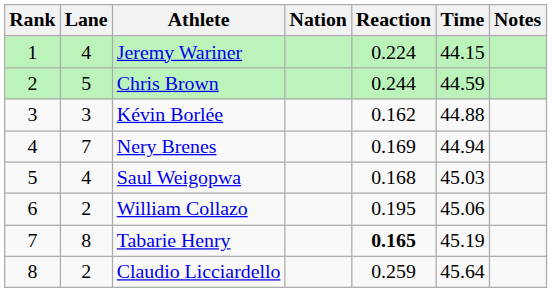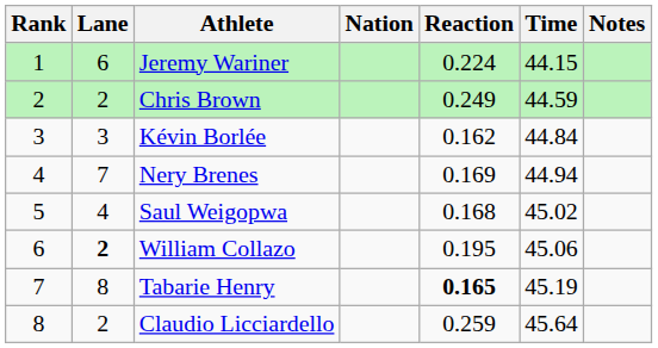 <table class="wikitable sortable" style="text-align:center">
 <tr>
 <th>Rank</th>
 <th>Lane</th>
 <th>Athlete</th>
 <th>Nation</th>
 <th>Reaction</th>
 <th>Time</th>
 <th>Notes</th>
 </tr>
 <tr bgcolor=bbf3bb>
 <td>1</td>
-<td>4</td>
+<td>6</td>
 <td align=left><a href='#'>Jeremy Wariner</a></td>
 <td align=left></td>
 <td>0.224</td>
 <td>44.15</td>
 <td></td>
 </tr>
 <tr bgcolor=bbf3bb>
 <td>2</td>
-<td>5</td>
+<td>2</td>
 <td align=left><a href='#'>Chris Brown</a></td>
 <td align=left></td>
-<td>0.244</td>
+<td>0.249</td>
 <td>44.59</td>
 <td></td>
 </tr>
 <tr>
 <td>3</td>
 <td>3</td>
 <td align=left><a href='#'>Kévin Borlée</a></td>
 <td align=left></td>
 <td>0.162</td>
-<td>44.88</td>
+<td>44.84</td>
 <td></td>
 </tr>
 <tr>
 <td>4</td>
 <td>7</td>
 <td align=left><a href='#'>Nery Brenes</a></td>
 <td align=left></td>
 <td>0.169</td>
 <td>44.94</td>
 <td></td>
 </tr>
 <tr>
 <td>5</td>
 <td>4</td>
 <td align=left><a href='#'>Saul Weigopwa</a></td>
 <td align=left></td>
 <td>0.168</td>
-<td>45.03</td>
+<td>45.02</td>
 <td></td>
 </tr>
 <tr>
 <td>6</td>
-<td>2</td>
+<td><strong>2</strong></td>
 <td align=left><a href='#'>William Collazo</a></td>
 <td align=left></td>
 <td>0.195</td>
 <td>45.06</td>
 <td></td>
 </tr>
 <tr>
 <td>7</td>
 <td>8</td>
 <td align=left><a href='#'>Tabarie Henry</a></td>
 <td align=left></td>
 <td><strong>0.165</strong></td>
 <td>45.19</td>
 <td></td>
 </tr>
 <tr>
 <td>8</td>
 <td>2</td>
 <td align=left><a href='#'>Claudio Licciardello</a></td>
 <td align=left></td>
 <td>0.259</td>
 <td>45.64</td>
 <td></td>
 </tr>
 </table>
